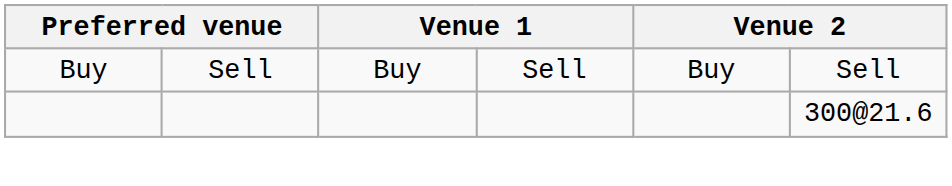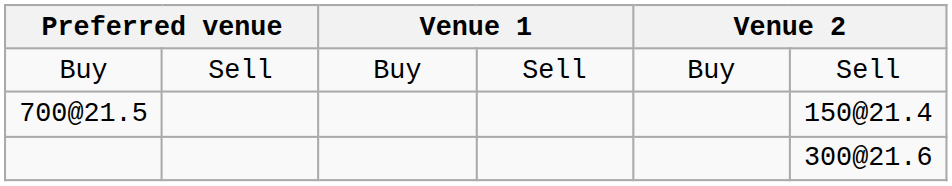 <table class="wikitable" style="text-align:center">
 <tr>
 <th colspan="2">Preferred venue</th>
 <th colspan="2">Venue 1</th>
 <th colspan="2">Venue 2</th>
 </tr>
 <tr>
 <td>Buy</td>
 <td>Sell</td>
 <td>Buy</td>
 <td>Sell</td>
 <td>Buy</td>
 <td>Sell</td>
 </tr>
 <tr>
+<td style="width:70px">700@21.5</td>
+<td style="width:70px"></td>
+<td style="width:70px"></td>
+<td style="width:70px"></td>
+<td style="width:70px"></td>
+<td style="width:70px">150@21.4</td>
+</tr>
+<tr>
 <td style="width:70px"></td>
 <td style="width:70px"></td>
 <td style="width:70px"></td>
 <td style="width:70px"></td>
 <td style="width:70px"></td>
 <td style="width:70px">300@21.6</td>
 </tr>
 </table>
